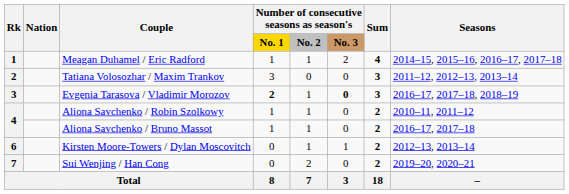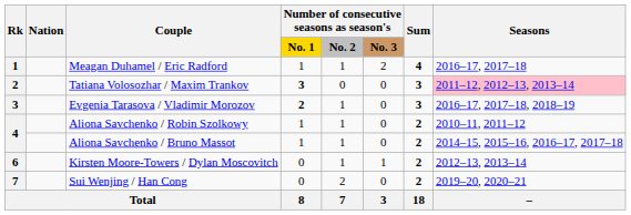 <table class="wikitable sortable" style="text-align: center;">
 <tr>
 <th rowspan="2">Rk</th>
 <th rowspan="2">Nation</th>
 <th rowspan="2">Couple</th>
 <th colspan="3">Number of consecutive<br>seasons as season's</th>
 <th rowspan="2">Sum</th>
 <th rowspan="2">Seasons</th>
 </tr>
 <tr>
 <th style="background-color: gold;">No. 1</th>
 <th style="background-color: silver;">No. 2</th>
 <th style="background-color: #cc9966;">No. 3</th>
 </tr>
 <tr>
 <th>1</th>
 <td style="text-align: left;"></td>
 <td style="text-align: left;"><a href='#'>Meagan Duhamel</a> / <a href='#'>Eric Radford</a></td>
 <td>1</td>
 <td>1</td>
 <td>2</td>
 <td><strong>4</strong></td>
-<td style="text-align: left;"><a href='#'>2014–15</a>, <a href='#'>2015–16</a>, <a href='#'>2016–17</a>, <a href='#'>2017–18</a></td>
+<td style="text-align: left;"><a href='#'>2016–17</a>, <a href='#'>2017–18</a></td>
 </tr>
 <tr>
 <th>2</th>
 <td style="text-align: left;"></td>
 <td style="text-align: left;"><a href='#'>Tatiana Volosozhar</a> / <a href='#'>Maxim Trankov</a></td>
-<td>3</td>
+<td><strong>3</strong></td>
 <td>0</td>
 <td>0</td>
 <td><strong>3</strong></td>
-<td style="text-align: left;"><a href='#'>2011–12</a>, <a href='#'>2012–13</a>, <a href='#'>2013–14</a></td>
+<td style="background: pink; text-align: left;"><a href='#'>2011–12</a>, <a href='#'>2012–13</a>, <a href='#'>2013–14</a></td>
 </tr>
 <tr>
 <th>3</th>
 <td style="text-align: left;"></td>
 <td style="text-align: left;"><a href='#'>Evgenia Tarasova</a> / <a href='#'>Vladimir Morozov</a></td>
 <td><strong>2</strong></td>
 <td>1</td>
-<td><strong>0</strong></td>
+<td>0</td>
 <td><strong>3</strong></td>
 <td style="text-align: left;"><a href='#'>2016–17</a>, <a href='#'>2017–18</a>, <a href='#'>2018–19</a></td>
 </tr>
 <tr>
 <th rowspan="2">4</th>
 <td style="text-align: left;"></td>
 <td style="text-align: left;"><a href='#'>Aliona Savchenko</a> / <a href='#'>Robin Szolkowy</a></td>
 <td>1</td>
 <td>1</td>
 <td>0</td>
 <td><strong>2</strong></td>
 <td style="text-align: left;"><a href='#'>2010–11</a>, <a href='#'>2011–12</a></td>
 </tr>
 <tr>
 <td style="text-align: left;"></td>
 <td style="text-align: left;"><a href='#'>Aliona Savchenko</a> / <a href='#'>Bruno Massot</a></td>
 <td>1</td>
 <td>1</td>
 <td>0</td>
 <td><strong>2</strong></td>
-<td style="text-align: left;"><a href='#'>2016–17</a>, <a href='#'>2017–18</a></td>
+<td style="text-align: left;"><a href='#'>2014–15</a>, <a href='#'>2015–16</a>, <a href='#'>2016–17</a>, <a href='#'>2017–18</a></td>
 </tr>
 <tr>
 <th>6</th>
 <td style="text-align: left;"></td>
 <td style="text-align: left;"><a href='#'>Kirsten Moore-Towers</a> / <a href='#'>Dylan Moscovitch</a></td>
 <td>0</td>
 <td>1</td>
 <td>1</td>
 <td><strong>2</strong></td>
 <td style="text-align: left;"><a href='#'>2012–13</a>, <a href='#'>2013–14</a></td>
 </tr>
 <tr>
 <th>7</th>
 <td style="text-align: left;"></td>
 <td style="text-align: left;"><a href='#'>Sui Wenjing</a> / <a href='#'>Han Cong</a></td>
 <td>0</td>
 <td>2</td>
 <td>0</td>
 <td><strong>2</strong></td>
 <td style="text-align: left;"><a href='#'>2019–20</a>, <a href='#'>2020–21</a></td>
 </tr>
 <tr class="sortbottom">
 <th colspan="3">Total</th>
 <th>8</th>
 <th>7</th>
 <th>3</th>
 <th>18</th>
 <th>–</th>
 </tr>
 </table>
